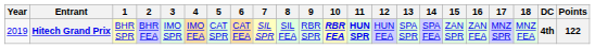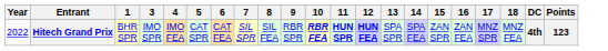 <table class="wikitable" style="text-align:center; font-size:85%">
 <tr>
 <th>Year</th>
 <th>Entrant</th>
 <th>1</th>
-<th>2</th>
 <th>3</th>
 <th>4</th>
 <th>5</th>
 <th>6</th>
 <th>7</th>
 <th>8</th>
 <th>9</th>
 <th>10</th>
 <th>11</th>
 <th>12</th>
 <th>13</th>
 <th>14</th>
 <th>15</th>
 <th>16</th>
 <th>17</th>
 <th>18</th>
 <th>DC</th>
 <th>Points</th>
 </tr>
 <tr>
-<td><a href='#'>2019</a></td>
+<td><a href='#'>2022</a></td>
 <th><a href='#'>Hitech Grand Prix</a></th>
 <td style="background:#FFFFBF;"><a href='#'>BHR<br>SPR</a><br></td>
-<td style="background:#CFCFFF;"><a href='#'>BHR<br>FEA</a><br></td>
 <td style="background:#DFFFDF;"><a href='#'>IMO<br>SPR</a><br></td>
 <td style="background:#FFDF9F;"><a href='#'>IMO<br>FEA</a><br></td>
 <td style="background:#DFFFDF;"><a href='#'>CAT<br>SPR</a><br></td>
 <td style="background:#FFDF9F;"><a href='#'>CAT<br>FEA</a><br></td>
 <td style="background:#FFFFBF;"><em><a href='#'>SIL<br>SPR</a></em><br></td>
 <td style="background:#DFFFDF;"><a href='#'>SIL<br>FEA</a><br></td>
 <td style="background:#DFFFDF;"><a href='#'>RBR<br>SPR</a><br></td>
 <td style="background:#FFFFBF;"><strong><em><a href='#'>RBR<br>FEA</a></em></strong><br></td>
 <td style="background:#DFFFDF;"><strong><a href='#'>HUN<br>SPR</a><br></strong></td>
-<td style="background:#CFCFFF;"><a href='#'>HUN<br>FEA</a><br></td>
+<td style="background:#CFCFFF;"><strong><a href='#'>HUN<br>FEA</a><br></strong></td>
 <td style="background:#DFFFDF;"><a href='#'>SPA<br>SPR</a><br></td>
 <td style="background:#CFCFFF;"><a href='#'>SPA<br>FEA</a><br></td>
 <td style="background:#DFFFDF;"><a href='#'>ZAN<br>SPR</a><br></td>
 <td style="background:#DFFFDF;"><a href='#'>ZAN<br>FEA</a><br></td>
 <td style="background:#CFCFFF;"><a href='#'>MNZ<br>SPR</a><br></td>
 <td style="background:#DFFFDF;"><a href='#'>MNZ<br>FEA</a><br></td>
 <th>4th</th>
-<th>122</th>
+<th>123</th>
 </tr>
 </table>
